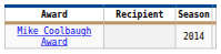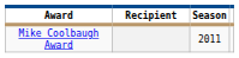 <table class="wikitable sortable plainrowheaders" style="text-align:center">
 <tr>
 <th scope="col" style="background-color:#ffffff; border-top:#004A8D 5px solid; border-bottom:#B9976A 5px solid" width="140px">Award</th>
 <th scope="col" style="background-color:#ffffff; border-top:#004A8D 5px solid; border-bottom:#B9976A 5px solid" width="100px">Recipient</th>
 <th scope="col" style="background-color:#ffffff; border-top:#004A8D 5px solid; border-bottom:#B9976A 5px solid">Season</th>
 <th class="unsortable" scope="col" style="background-color:#ffffff; border-top:#004A8D 5px solid; border-bottom:#B9976A 5px solid"></th>
 </tr>
 <tr>
 <td><a href='#'>Mike Coolbaugh Award</a></td>
 <th scope="row" style="text-align:center"></th>
-<td>2014</td>
+<td>2011</td>
 <td></td>
 </tr>
 </table>
